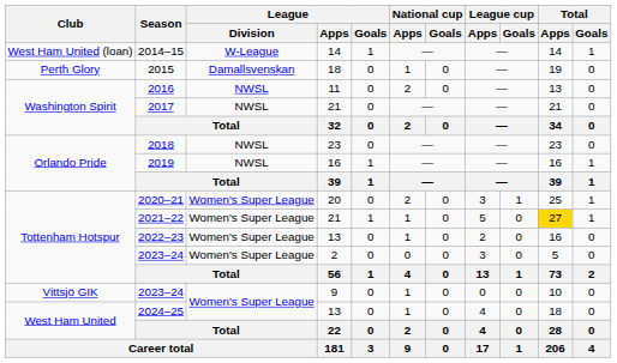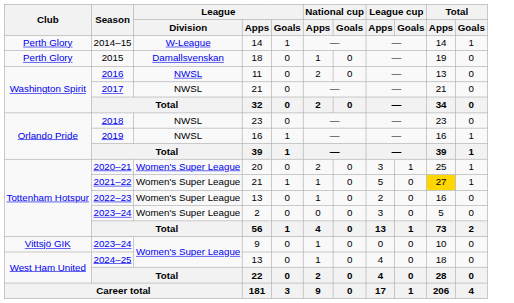 <table class="wikitable" style="text-align: center;">
 <tr>
 <th rowspan="2">Club</th>
 <th rowspan="2">Season</th>
 <th colspan="3">League</th>
 <th colspan="2">National cup</th>
 <th colspan="2">League cup</th>
 <th colspan="2">Total</th>
 </tr>
 <tr>
 <th>Division</th>
 <th>Apps</th>
 <th>Goals</th>
 <th>Apps</th>
 <th>Goals</th>
 <th>Apps</th>
 <th>Goals</th>
 <th>Apps</th>
 <th>Goals</th>
 </tr>
 <tr>
-<td><a href='#'>West Ham United</a> (loan)</td>
+<td><a href='#'>Perth Glory</a></td>
 <td>2014–15</td>
 <td><a href='#'>W-League</a></td>
 <td>14</td>
 <td>1</td>
 <td colspan="2">—</td>
 <td colspan="2">—</td>
 <td>14</td>
 <td>1</td>
 </tr>
 <tr>
 <td><a href='#'>Perth Glory</a></td>
 <td>2015</td>
 <td><a href='#'>Damallsvenskan</a></td>
 <td>18</td>
 <td>0</td>
 <td>1</td>
 <td>0</td>
 <td colspan="2">—</td>
 <td>19</td>
 <td>0</td>
 </tr>
 <tr>
 <td rowspan="3"><a href='#'>Washington Spirit</a></td>
 <td><a href='#'>2016</a></td>
 <td><a href='#'>NWSL</a></td>
 <td>11</td>
 <td>0</td>
 <td>2</td>
 <td>0</td>
 <td colspan="2">—</td>
 <td>13</td>
 <td>0</td>
 </tr>
 <tr>
 <td><a href='#'>2017</a></td>
 <td>NWSL</td>
 <td>21</td>
 <td>0</td>
 <td colspan="2">—</td>
 <td colspan="2">—</td>
 <td>21</td>
 <td>0</td>
 </tr>
 <tr>
 <th colspan="2">Total</th>
 <th>32</th>
 <th>0</th>
 <th>2</th>
 <th>0</th>
 <th colspan="2">—</th>
 <th>34</th>
 <th>0</th>
 </tr>
 <tr>
 <td rowspan="3"><a href='#'>Orlando Pride</a></td>
 <td><a href='#'>2018</a></td>
 <td>NWSL</td>
 <td>23</td>
 <td>0</td>
 <td colspan="2">—</td>
 <td colspan="2">—</td>
 <td>23</td>
 <td>0</td>
 </tr>
 <tr>
 <td><a href='#'>2019</a></td>
 <td>NWSL</td>
 <td>16</td>
 <td>1</td>
 <td colspan="2">—</td>
 <td colspan="2">—</td>
 <td>16</td>
 <td>1</td>
 </tr>
 <tr>
 <th colspan="2">Total</th>
 <th>39</th>
 <th>1</th>
 <th colspan="2">—</th>
 <th colspan="2">—</th>
 <th>39</th>
 <th>1</th>
 </tr>
 <tr>
 <td rowspan="5"><a href='#'>Tottenham Hotspur</a></td>
 <td><a href='#'>2020–21</a></td>
 <td><a href='#'>Women's Super League</a></td>
 <td>20</td>
 <td>0</td>
 <td>2</td>
 <td>0</td>
 <td>3</td>
 <td>1</td>
 <td>25</td>
 <td>1</td>
 </tr>
 <tr>
 <td><a href='#'>2021–22</a></td>
 <td>Women's Super League</td>
 <td>21</td>
 <td>1</td>
 <td>1</td>
 <td>0</td>
 <td>5</td>
 <td>0</td>
 <td style="background: gold;">27</td>
 <td>1</td>
 </tr>
 <tr>
 <td><a href='#'>2022–23</a></td>
 <td>Women's Super League</td>
 <td>13</td>
 <td>0</td>
 <td>1</td>
 <td>0</td>
 <td>2</td>
 <td>0</td>
 <td>16</td>
 <td>0</td>
 </tr>
 <tr>
 <td><a href='#'>2023–24</a></td>
 <td>Women's Super League</td>
 <td>2</td>
 <td>0</td>
 <td>0</td>
 <td>0</td>
 <td>3</td>
 <td>0</td>
 <td>5</td>
 <td>0</td>
 </tr>
 <tr>
 <th colspan="2">Total</th>
 <th>56</th>
 <th>1</th>
 <th>4</th>
 <th>0</th>
 <th>13</th>
 <th>1</th>
 <th>73</th>
 <th>2</th>
 </tr>
 <tr>
 <td><a href='#'>Vittsjö GIK</a></td>
 <td><a href='#'>2023–24</a></td>
 <td rowspan="2"><a href='#'>Women's Super League</a></td>
 <td>9</td>
 <td>0</td>
 <td>1</td>
 <td>0</td>
 <td>0</td>
 <td>0</td>
 <td>10</td>
 <td>0</td>
 </tr>
 <tr>
 <td rowspan="2"><a href='#'>West Ham United</a></td>
 <td><a href='#'>2024–25</a></td>
 <td>13</td>
 <td>0</td>
 <td>1</td>
 <td>0</td>
 <td>4</td>
 <td>0</td>
 <td>18</td>
 <td>0</td>
 </tr>
 <tr>
 <th colspan="2">Total</th>
 <th>22</th>
 <th>0</th>
 <th>2</th>
 <th>0</th>
 <th>4</th>
 <th>0</th>
 <th>28</th>
 <th>0</th>
 </tr>
 <tr>
 <th colspan="3">Career total</th>
 <th>181</th>
 <th>3</th>
 <th>9</th>
 <th>0</th>
 <th>17</th>
 <th>1</th>
 <th>206</th>
 <th>4</th>
 </tr>
 </table>
